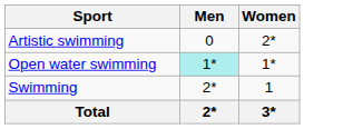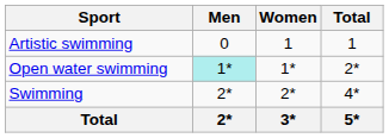 <table class="wikitable sortable" style="text-align:center;">
 <tr>
 <th width=180>Sport</th>
 <th width=55>Men</th>
 <th width=55>Women</th>
+<th width=55>Total</th>
 </tr>
 <tr>
 <td align=left><a href='#'>Artistic swimming</a></td>
 <td>0</td>
-<td>2*</td>
+<td>1</td>
+<td>1</td>
 </tr>
 <tr>
 <td align=left><a href='#'>Open water swimming</a></td>
 <td style="background: paleturquoise;">1*</td>
 <td>1*</td>
+<td>2*</td>
 </tr>
 <tr>
 <td align=left><a href='#'>Swimming</a></td>
 <td>2*</td>
-<td>1</td>
+<td>2*</td>
+<td>4*</td>
 </tr>
 <tr>
 <th>Total</th>
 <th>2*</th>
 <th>3*</th>
+<th>5*</th>
 </tr>
 </table>
